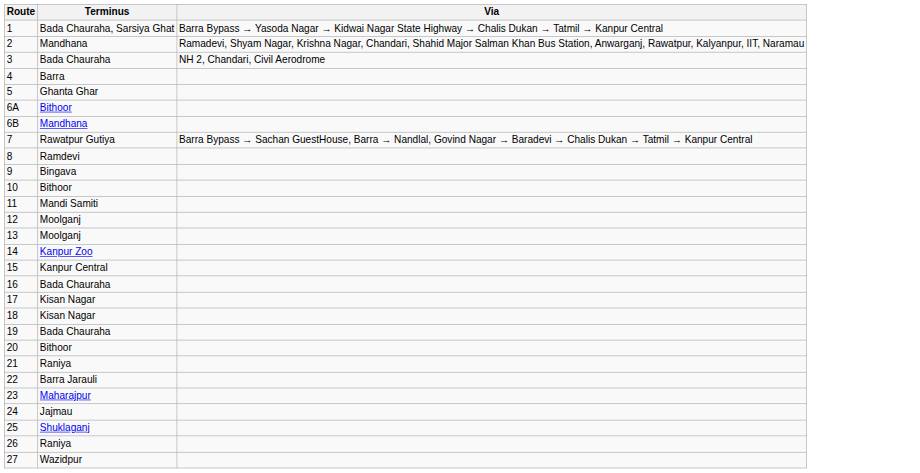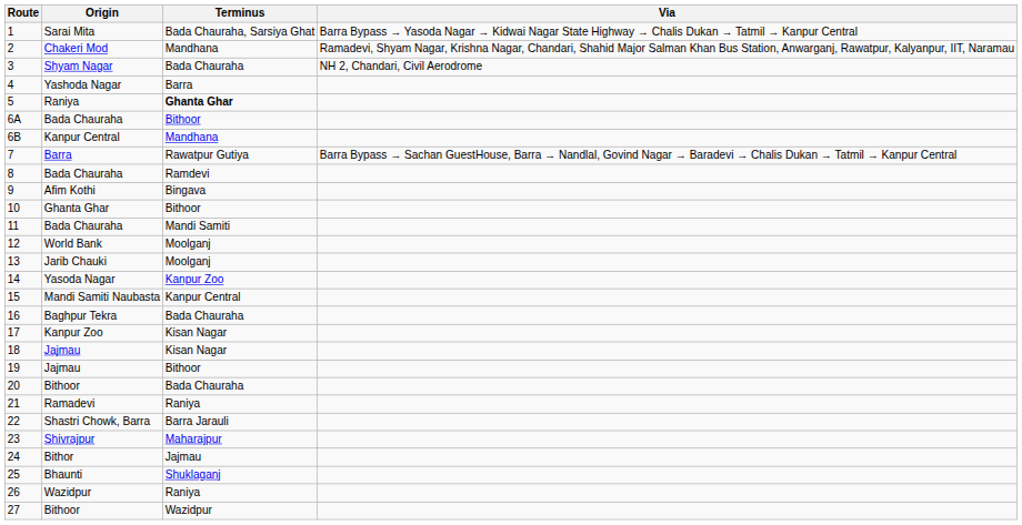 <table class="wikitable sortable">
 <tr>
 <th>Route</th>
+<th>Origin</th>
 <th>Terminus</th>
 <th>Via</th>
 </tr>
 <tr>
 <td>1</td>
+<td>Sarai Mita</td>
 <td>Bada Chauraha, Sarsiya Ghat</td>
 <td>Barra Bypass → Yasoda Nagar → Kidwai Nagar State Highway → Chalis Dukan → Tatmil → Kanpur Central</td>
 </tr>
 <tr>
 <td>2</td>
+<td><a href='#'>Chakeri Mod</a></td>
 <td>Mandhana</td>
 <td>Ramadevi, Shyam Nagar, Krishna Nagar, Chandari, Shahid Major Salman Khan Bus Station, Anwarganj, Rawatpur, Kalyanpur, IIT, Naramau</td>
 </tr>
 <tr>
 <td>3</td>
+<td><a href='#'>Shyam Nagar</a></td>
 <td>Bada Chauraha</td>
 <td>NH 2, Chandari, Civil Aerodrome</td>
 </tr>
 <tr>
 <td>4</td>
+<td>Yashoda Nagar</td>
 <td>Barra</td>
 <td></td>
 </tr>
 <tr>
 <td>5</td>
-<td>Ghanta Ghar</td>
+<td>Raniya</td>
+<td><strong>Ghanta Ghar</strong></td>
 <td></td>
 </tr>
 <tr>
 <td>6A</td>
+<td>Bada Chauraha</td>
 <td><a href='#'>Bithoor</a></td>
 <td></td>
 </tr>
 <tr>
 <td>6B</td>
+<td>Kanpur Central</td>
 <td><a href='#'>Mandhana</a></td>
 <td></td>
 </tr>
 <tr>
 <td>7</td>
+<td><a href='#'>Barra</a></td>
 <td>Rawatpur Gutiya</td>
 <td>Barra Bypass → Sachan GuestHouse, Barra → Nandlal, Govind Nagar → Baradevi → Chalis Dukan → Tatmil → Kanpur Central</td>
 </tr>
 <tr>
 <td>8</td>
+<td>Bada Chauraha</td>
 <td>Ramdevi</td>
 <td></td>
 </tr>
 <tr>
 <td>9</td>
+<td>Afim Kothi</td>
 <td>Bingava</td>
 <td></td>
 </tr>
 <tr>
 <td>10</td>
+<td>Ghanta Ghar</td>
 <td>Bithoor</td>
 <td></td>
 </tr>
 <tr>
 <td>11</td>
+<td>Bada Chauraha</td>
 <td>Mandi Samiti</td>
 <td></td>
 </tr>
 <tr>
 <td>12</td>
+<td>World Bank</td>
 <td>Moolganj</td>
 <td></td>
 </tr>
 <tr>
 <td>13</td>
+<td>Jarib Chauki</td>
 <td>Moolganj</td>
 <td></td>
 </tr>
 <tr>
 <td>14</td>
+<td>Yasoda Nagar</td>
 <td><a href='#'>Kanpur Zoo</a></td>
 <td></td>
 </tr>
 <tr>
 <td>15</td>
+<td>Mandi Samiti Naubasta</td>
 <td>Kanpur Central</td>
 <td></td>
 </tr>
 <tr>
 <td>16</td>
+<td>Baghpur Tekra</td>
 <td>Bada Chauraha</td>
 <td></td>
 </tr>
 <tr>
 <td>17</td>
+<td>Kanpur Zoo</td>
 <td>Kisan Nagar</td>
 <td></td>
 </tr>
 <tr>
 <td>18</td>
+<td><a href='#'>Jajmau</a></td>
 <td>Kisan Nagar</td>
 <td></td>
 </tr>
 <tr>
 <td>19</td>
-<td>Bada Chauraha</td>
+<td>Jajmau</td>
+<td>Bithoor</td>
 <td></td>
 </tr>
 <tr>
 <td>20</td>
 <td>Bithoor</td>
+<td>Bada Chauraha</td>
 <td></td>
 </tr>
 <tr>
 <td>21</td>
+<td>Ramadevi</td>
 <td>Raniya</td>
 <td></td>
 </tr>
 <tr>
 <td>22</td>
+<td>Shastri Chowk, Barra</td>
 <td>Barra Jarauli</td>
 <td></td>
 </tr>
 <tr>
 <td>23</td>
+<td><a href='#'>Shivrajpur</a></td>
 <td><a href='#'>Maharajpur</a></td>
 <td></td>
 </tr>
 <tr>
 <td>24</td>
+<td>Bithor</td>
 <td>Jajmau</td>
 <td></td>
 </tr>
 <tr>
 <td>25</td>
+<td>Bhaunti</td>
 <td><a href='#'>Shuklaganj</a></td>
 <td></td>
 </tr>
 <tr>
 <td>26</td>
+<td>Wazidpur</td>
 <td>Raniya</td>
 <td></td>
 </tr>
 <tr>
 <td>27</td>
+<td>Bithoor</td>
 <td>Wazidpur</td>
 <td></td>
 </tr>
 </table>
